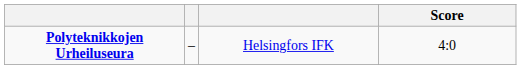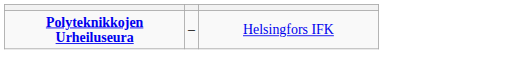 <table class="wikitable">
 <tr style="background-color: #dddddd;">
 <th style="width:200px"></th>
 <th></th>
 <th style="width:200px"></th>
-<th style="width:150px">Score</th>
 </tr>
 <tr>
 <td align="middle"><strong><a href='#'>Polyteknikkojen Urheiluseura</a></strong></td>
 <td>–</td>
 <td align="middle"><a href='#'>Helsingfors IFK</a></td>
-<td align="middle">4:0</td>
 </tr>
 </table>
